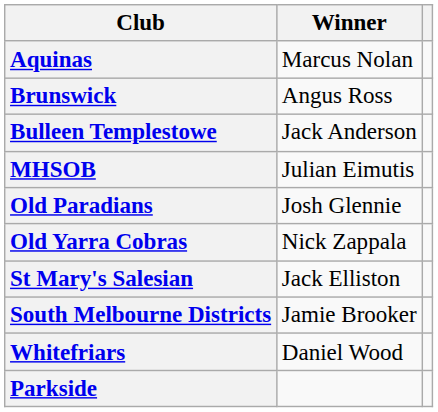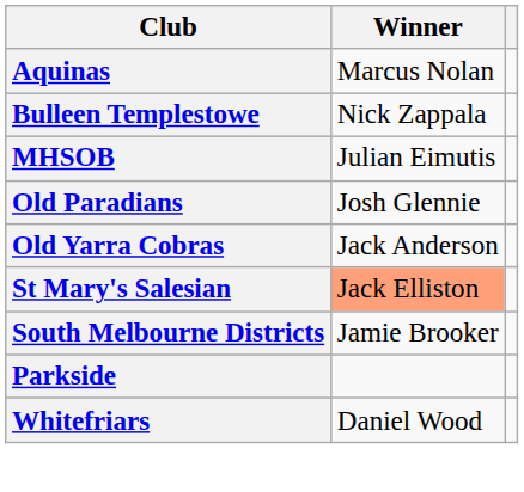 <table class="wikitable plainrowheaders">
 <tr>
 <th>Club</th>
 <th>Winner</th>
 <th></th>
 </tr>
 <tr>
 <th style="text-align:left"><a href='#'>Aquinas</a></th>
 <td>Marcus Nolan</td>
 <td align="center"></td>
 </tr>
 <tr>
-<th style="text-align:left"><a href='#'>Brunswick</a></th>
-<td>Angus Ross</td>
-<td align="center"></td>
-</tr>
-<tr>
 <th style="text-align:left"><a href='#'>Bulleen Templestowe</a></th>
-<td>Jack Anderson</td>
+<td>Nick Zappala</td>
 <td align="center"></td>
 </tr>
 <tr>
 <th style="text-align:left"><a href='#'>MHSOB</a></th>
 <td>Julian Eimutis</td>
 <td align="center"></td>
 </tr>
 <tr>
 <th style="text-align:left"><a href='#'>Old Paradians</a></th>
 <td>Josh Glennie</td>
 <td align="center"></td>
 </tr>
 <tr>
 <th style="text-align:left"><a href='#'>Old Yarra Cobras</a></th>
-<td>Nick Zappala</td>
+<td>Jack Anderson</td>
 <td align="center"></td>
 </tr>
 <tr>
 <th style="text-align:left"><a href='#'>St Mary's Salesian</a></th>
-<td>Jack Elliston</td>
+<td style="background: lightsalmon;">Jack Elliston</td>
 <td align="center"></td>
 </tr>
 <tr>
 <th style="text-align:left"><a href='#'>South Melbourne Districts</a></th>
 <td>Jamie Brooker</td>
 <td align="center"></td>
 </tr>
 <tr>
+<th style="text-align:left"><a href='#'>Parkside</a></th>
+<td></td>
+<td align="center"></td>
+</tr>
+<tr>
 <th style="text-align:left"><a href='#'>Whitefriars</a></th>
 <td>Daniel Wood</td>
 <td align="center"></td>
 </tr>
-<tr>
-<th style="text-align:left"><a href='#'>Parkside</a></th>
-<td></td>
-<td align="center"></td>
-</tr>
 </table>
